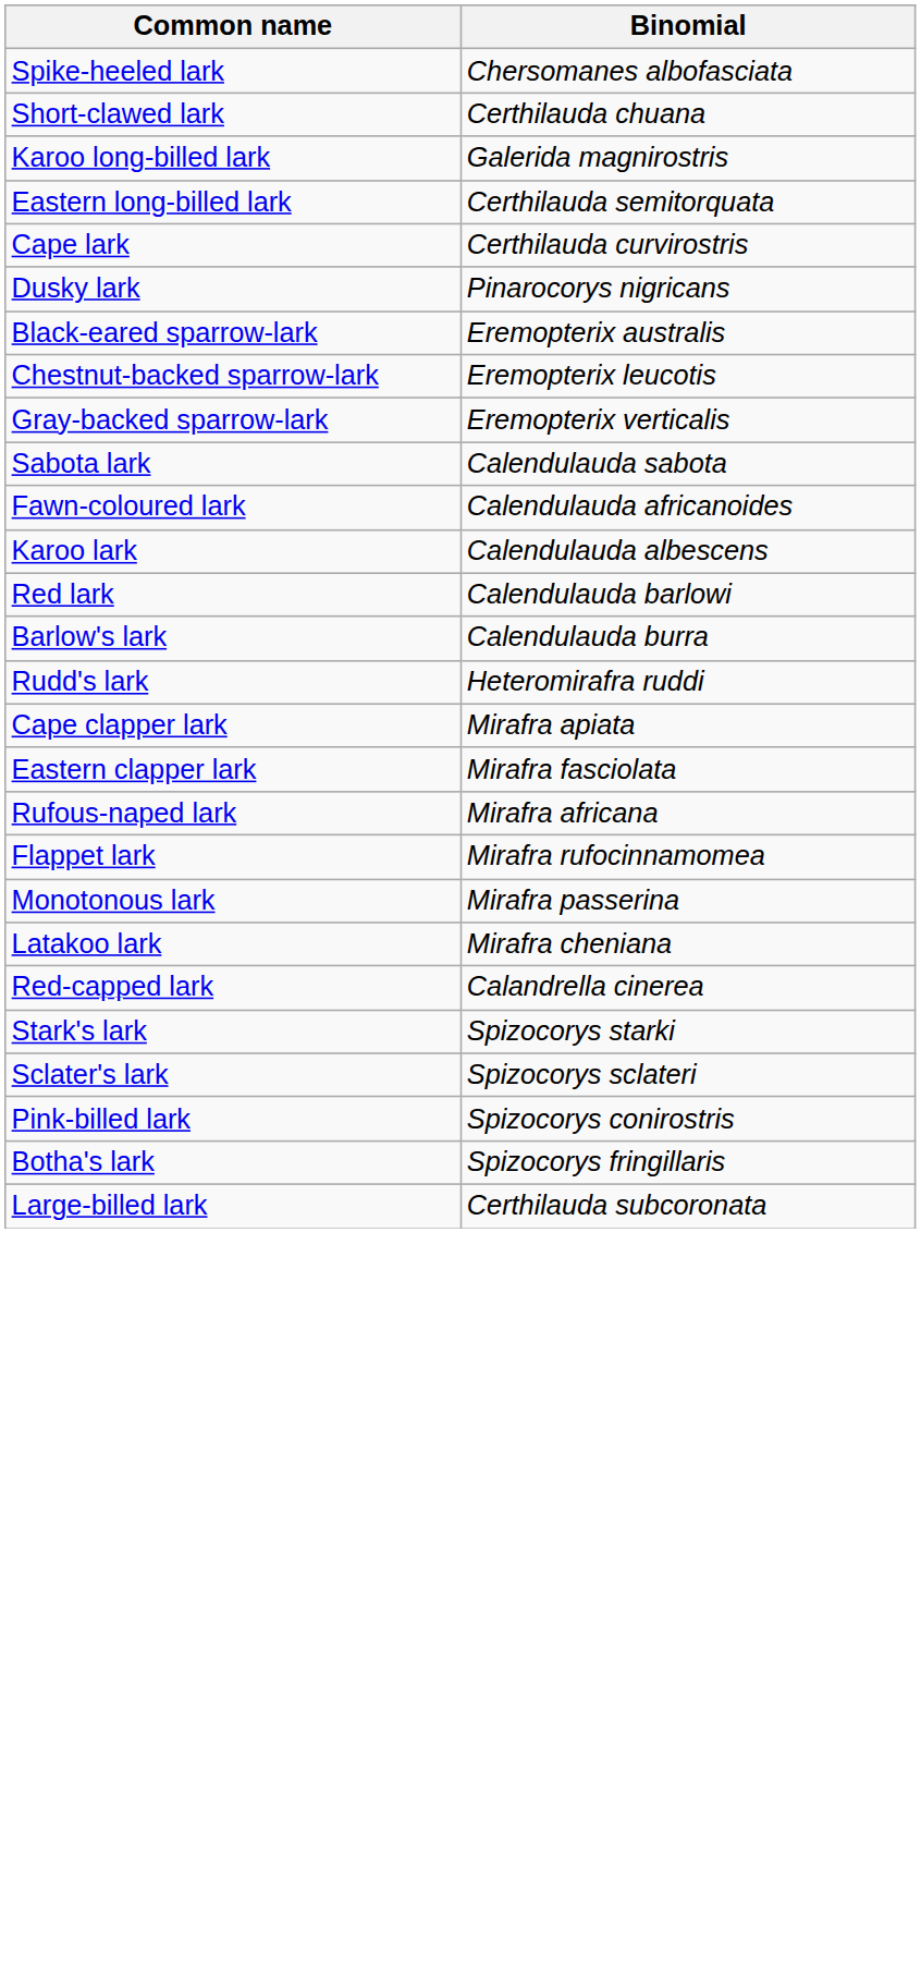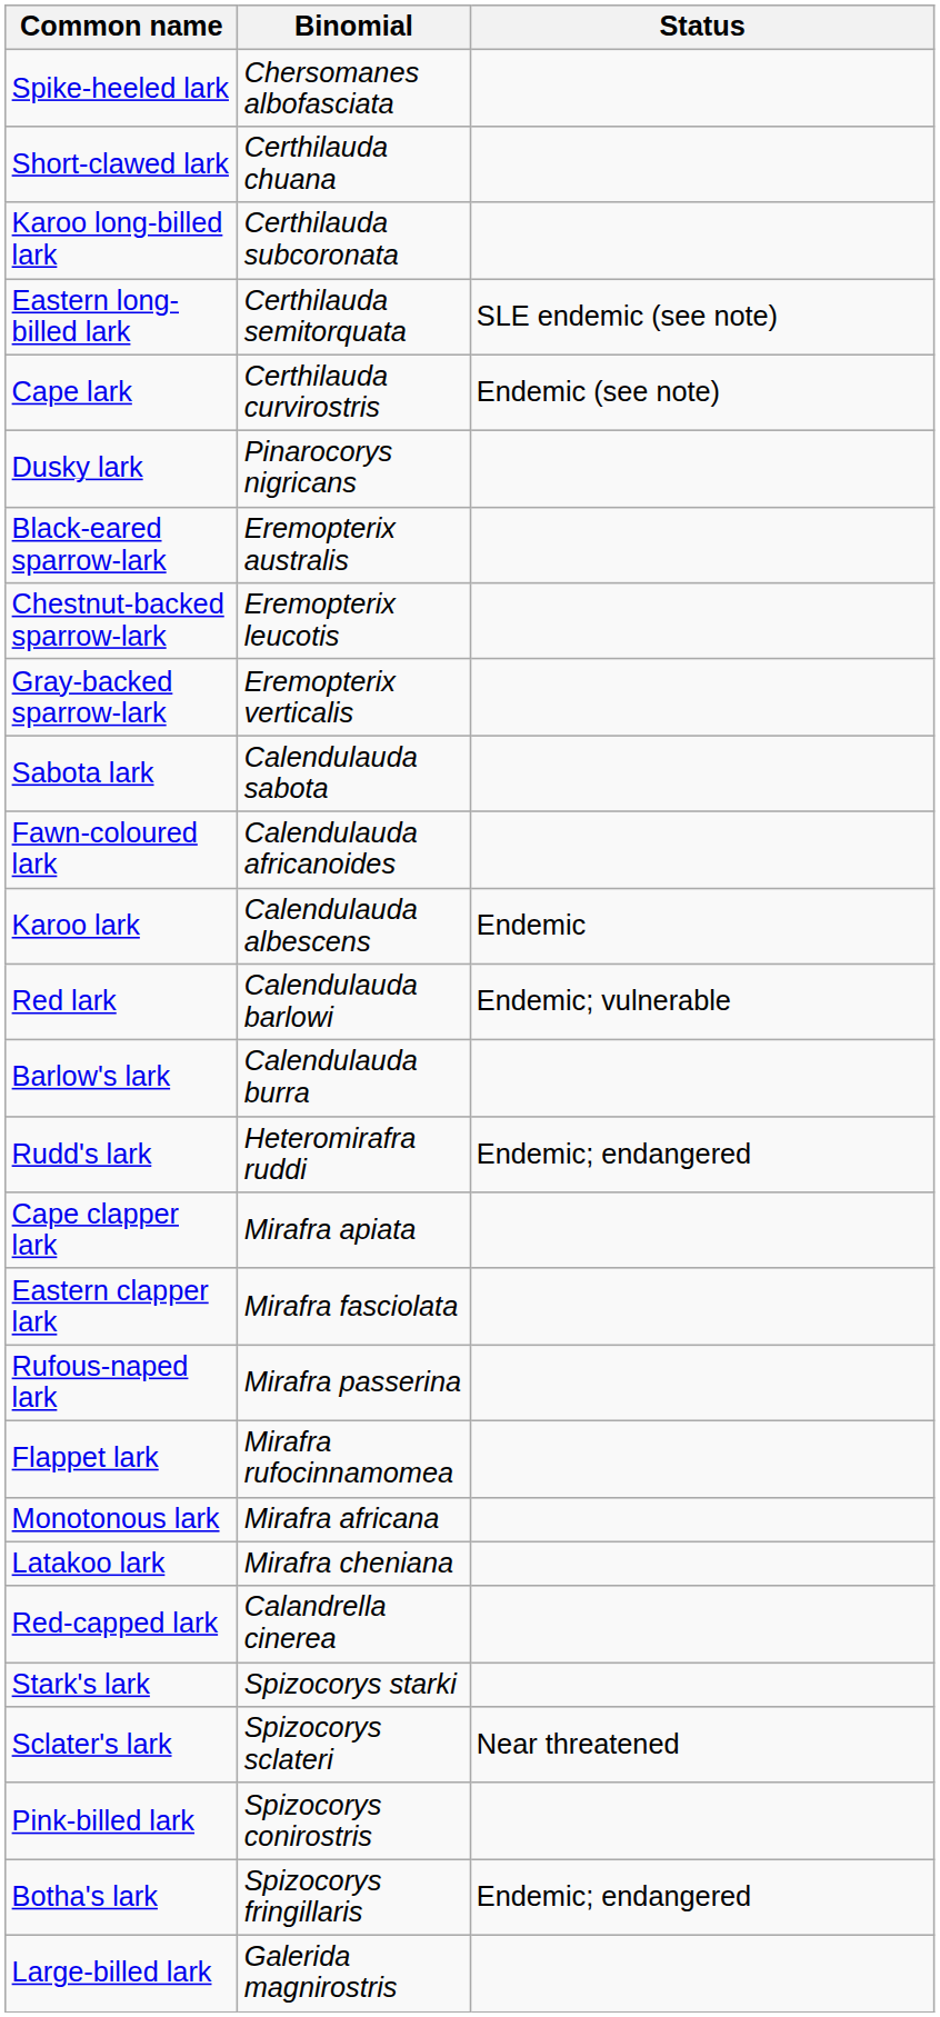 <table width=60% class="wikitable">
 <tr>
 <th width=25%>Common name</th>
 <th width=25%>Binomial</th>
+<th width=50%>Status</th>
 </tr>
 <tr>
 <td><a href='#'>Spike-heeled lark</a></td>
 <td><em>Chersomanes albofasciata</em></td>
+<td></td>
 </tr>
 <tr>
 <td><a href='#'>Short-clawed lark</a></td>
 <td><em>Certhilauda chuana</em></td>
+<td></td>
 </tr>
 <tr>
 <td><a href='#'>Karoo long-billed lark</a></td>
-<td><em>Galerida magnirostris</em></td>
+<td><em>Certhilauda subcoronata</em></td>
+<td></td>
 </tr>
 <tr>
 <td><a href='#'>Eastern long-billed lark</a></td>
 <td><em>Certhilauda semitorquata</em></td>
+<td>SLE endemic (see note)</td>
 </tr>
 <tr>
 <td><a href='#'>Cape lark</a></td>
 <td><em>Certhilauda curvirostris</em></td>
+<td>Endemic (see note)</td>
 </tr>
 <tr>
 <td><a href='#'>Dusky lark</a></td>
 <td><em>Pinarocorys nigricans</em></td>
+<td></td>
 </tr>
 <tr>
 <td><a href='#'>Black-eared sparrow-lark</a></td>
 <td><em>Eremopterix australis</em></td>
+<td></td>
 </tr>
 <tr>
 <td><a href='#'>Chestnut-backed sparrow-lark</a></td>
 <td><em>Eremopterix leucotis</em></td>
+<td></td>
 </tr>
 <tr>
 <td><a href='#'>Gray-backed sparrow-lark</a></td>
 <td><em>Eremopterix verticalis</em></td>
+<td></td>
 </tr>
 <tr>
 <td><a href='#'>Sabota lark</a></td>
 <td><em>Calendulauda sabota</em></td>
+<td></td>
 </tr>
 <tr>
 <td><a href='#'>Fawn-coloured lark</a></td>
 <td><em>Calendulauda africanoides</em></td>
+<td></td>
 </tr>
 <tr>
 <td><a href='#'>Karoo lark</a></td>
 <td><em>Calendulauda albescens</em></td>
+<td>Endemic</td>
 </tr>
 <tr>
 <td><a href='#'>Red lark</a></td>
 <td><em>Calendulauda barlowi</em></td>
+<td>Endemic; vulnerable</td>
 </tr>
 <tr>
 <td><a href='#'>Barlow's lark</a></td>
 <td><em>Calendulauda burra</em></td>
+<td></td>
 </tr>
 <tr>
 <td><a href='#'>Rudd's lark</a></td>
 <td><em>Heteromirafra ruddi</em></td>
+<td>Endemic; endangered</td>
 </tr>
 <tr>
 <td><a href='#'>Cape clapper lark</a></td>
 <td><em>Mirafra apiata</em></td>
+<td></td>
 </tr>
 <tr>
 <td><a href='#'>Eastern clapper lark</a></td>
 <td><em>Mirafra fasciolata</em></td>
+<td></td>
 </tr>
 <tr>
 <td><a href='#'>Rufous-naped lark</a></td>
-<td><em>Mirafra africana</em></td>
+<td><em>Mirafra passerina</em></td>
+<td></td>
 </tr>
 <tr>
 <td><a href='#'>Flappet lark</a></td>
 <td><em>Mirafra rufocinnamomea</em></td>
+<td></td>
 </tr>
 <tr>
 <td><a href='#'>Monotonous lark</a></td>
-<td><em>Mirafra passerina</em></td>
+<td><em>Mirafra africana</em></td>
+<td></td>
 </tr>
 <tr>
 <td><a href='#'>Latakoo lark</a></td>
 <td><em>Mirafra cheniana</em></td>
+<td></td>
 </tr>
 <tr>
 <td><a href='#'>Red-capped lark</a></td>
 <td><em>Calandrella cinerea</em></td>
+<td></td>
 </tr>
 <tr>
 <td><a href='#'>Stark's lark</a></td>
 <td><em>Spizocorys starki</em></td>
+<td></td>
 </tr>
 <tr>
 <td><a href='#'>Sclater's lark</a></td>
 <td><em>Spizocorys sclateri</em></td>
+<td>Near threatened</td>
 </tr>
 <tr>
 <td><a href='#'>Pink-billed lark</a></td>
 <td><em>Spizocorys conirostris</em></td>
+<td></td>
 </tr>
 <tr>
 <td><a href='#'>Botha's lark</a></td>
 <td><em>Spizocorys fringillaris</em></td>
+<td>Endemic; endangered</td>
 </tr>
 <tr>
 <td><a href='#'>Large-billed lark</a></td>
-<td><em>Certhilauda subcoronata</em></td>
+<td><em>Galerida magnirostris</em></td>
+<td></td>
 </tr>
 </table>
